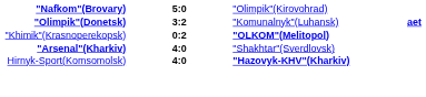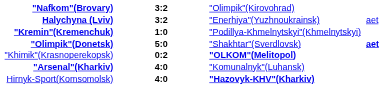 <table width=100% cellspacing=1>
 <tr>
 <th width=20%></th>
 <th width=12%></th>
 <th width=20%></th>
 <th></th>
 </tr>
 <tr style=font-size:90%>
 <td align=right><strong><a href='#'>"Nafkom"(Brovary)</a></strong></td>
-<td align=center><strong>5:0</strong></td>
+<td align=center><strong>3:2</strong></td>
 <td><a href='#'>"Olimpik"(Kirovohrad)</a></td>
 </tr>
 <tr style=font-size:90%>
+<td align=right><strong><a href='#'>Halychyna (Lviv)</a></strong></td>
+<td align=center><strong>3:2</strong></td>
+<td><a href='#'>"Enerhiya"(Yuzhnoukrainsk)</a></td>
+<td><a href='#'>aet</a></td>
+</tr>
+<tr style=font-size:90%>
+<td align=right><strong><a href='#'>"Kremin"(Kremenchuk)</a></strong></td>
+<td align=center><strong>1:0</strong></td>
+<td><a href='#'>"Podillya-Khmelnytskyi"(Khmelnytskyi)</a></td>
+<td></td>
+</tr>
+<tr style=font-size:90%>
 <td align=right><strong><a href='#'>"Olimpik"(Donetsk)</a></strong></td>
-<td align=center><strong>3:2</strong></td>
-<td><a href='#'>"Komunalnyk"(Luhansk)</a></td>
+<td align=center><strong>5:0</strong></td>
+<td><a href='#'>"Shakhtar"(Sverdlovsk)</a></td>
 <td><strong><a href='#'>aet</a></strong></td>
 </tr>
 <tr style=font-size:90%>
 <td align=right><a href='#'>"Khimik"(Krasnoperekopsk)</a></td>
 <td align=center><strong>0:2</strong></td>
 <td><strong><a href='#'>"OLKOM"(Melitopol)</a></strong></td>
 </tr>
 <tr style=font-size:90%>
 <td align=right><strong><a href='#'>"Arsenal"(Kharkiv)</a></strong></td>
 <td align=center><strong>4:0</strong></td>
-<td><a href='#'>"Shakhtar"(Sverdlovsk)</a></td>
+<td><a href='#'>"Komunalnyk"(Luhansk)</a></td>
 <td></td>
 </tr>
 <tr style=font-size:90%>
 <td align=right><a href='#'>Hirnyk-Sport(Komsomolsk)</a></td>
 <td align=center><strong>4:0</strong></td>
 <td><strong><a href='#'>"Hazovyk-KHV"(Kharkiv)</a></strong></td>
 <td></td>
 </tr>
 </table>
